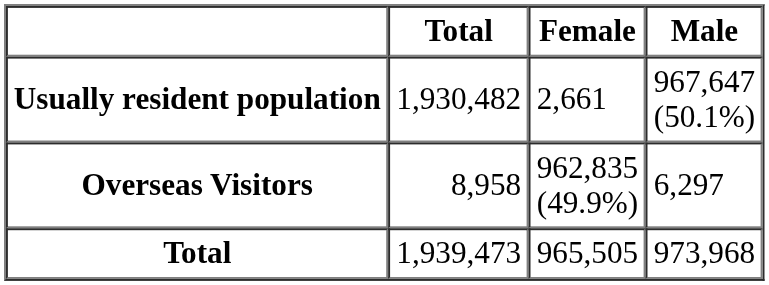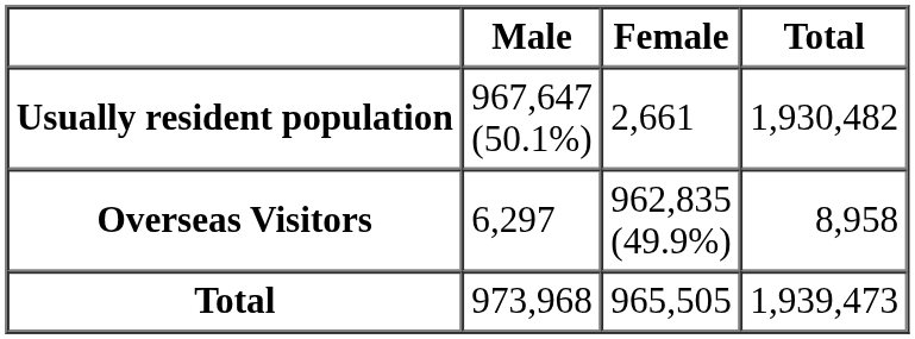 <table border="1" cellspacing="0" cellpadding="3">
 <tr ---->
 <td></td>
+<th>Male</th>
+<th>Female</th>
 <th>Total</th>
-<th>Female</th>
-<th>Male</th>
 </tr>
 <tr ---->
 <th>Usually resident population</th>
+<td>967,647<br> (50.1%)</td>
+<td>2,661</td>
 <td align="right">1,930,482</td>
-<td>2,661</td>
-<td>967,647<br> (50.1%)</td>
 </tr>
 <tr ---->
 <th>Overseas Visitors</th>
+<td>6,297</td>
+<td>962,835<br> (49.9%)</td>
 <td align="right">8,958</td>
-<td>962,835<br> (49.9%)</td>
-<td>6,297</td>
 </tr>
 <tr ---->
 <th>Total</th>
+<td>973,968</td>
+<td>965,505</td>
 <td align="right">1,939,473</td>
-<td>965,505</td>
-<td>973,968</td>
 </tr>
 </table>
